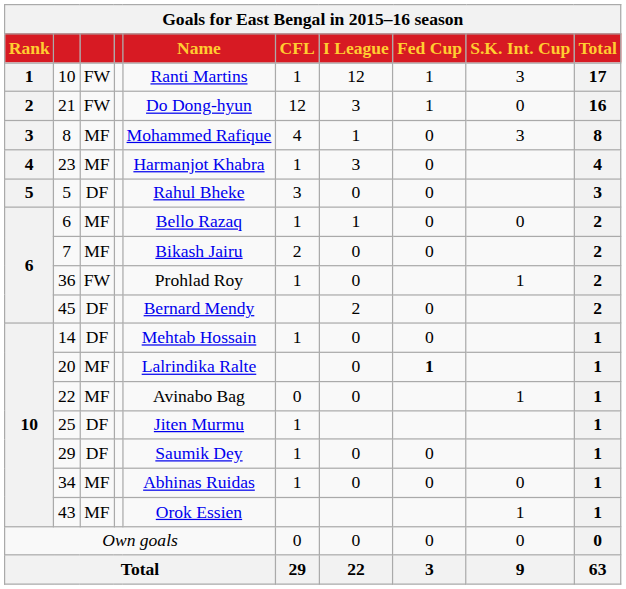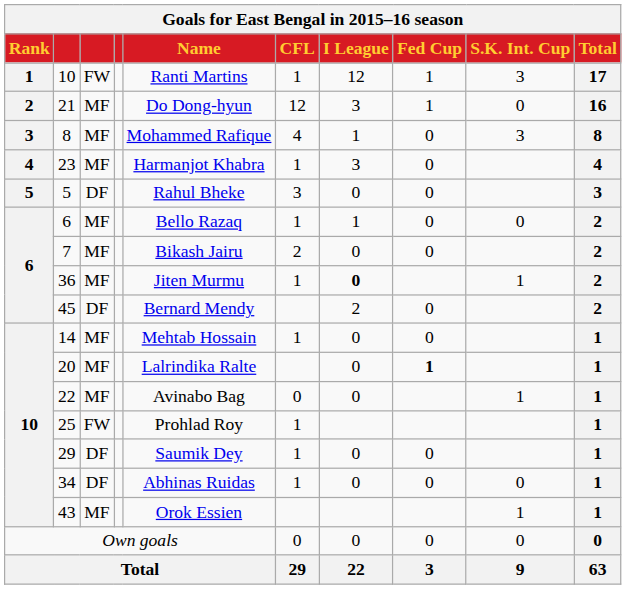 <table class="wikitable" style="text-align:center; font-size:90%">
 <tr>
 <th colspan="10">Goals for East Bengal in 2015–16 season</th>
 </tr>
 <tr>
 <th style="background:#d71a23; color:#ffcd31; text-align:center;">Rank</th>
 <th style="background:#d71a23; color:#ffcd31; text-align:center;"></th>
 <th style="background:#d71a23; color:#ffcd31; text-align:center;"></th>
 <th style="background:#d71a23; color:#ffcd31; text-align:center;"></th>
 <th style="background:#d71a23; color:#ffcd31; text-align:center;">Name</th>
 <th style="background:#d71a23; color:#ffcd31; text-align:center;">CFL</th>
 <th style="background:#d71a23; color:#ffcd31; text-align:center;">I League</th>
 <th style="background:#d71a23; color:#ffcd31; text-align:center;">Fed Cup</th>
 <th style="background:#d71a23; color:#ffcd31; text-align:center;">S.K. Int. Cup</th>
 <th style="background:#d71a23; color:#ffcd31; text-align:center;">Total</th>
 </tr>
 <tr>
 <th>1</th>
 <td>10</td>
 <td>FW</td>
 <td></td>
 <td><a href='#'>Ranti Martins</a></td>
 <td>1</td>
 <td>12</td>
 <td>1</td>
 <td>3</td>
 <th>17</th>
 </tr>
 <tr>
 <th>2</th>
 <td>21</td>
-<td>FW</td>
+<td>MF</td>
 <td></td>
 <td><a href='#'>Do Dong-hyun</a></td>
 <td>12</td>
 <td>3</td>
 <td>1</td>
 <td>0</td>
 <th>16</th>
 </tr>
 <tr>
 <th>3</th>
 <td>8</td>
 <td>MF</td>
 <td></td>
 <td><a href='#'>Mohammed Rafique</a></td>
 <td>4</td>
 <td>1</td>
 <td>0</td>
 <td>3</td>
 <th>8</th>
 </tr>
 <tr>
 <th>4</th>
 <td>23</td>
 <td>MF</td>
 <td></td>
 <td><a href='#'>Harmanjot Khabra</a></td>
 <td>1</td>
 <td>3</td>
 <td>0</td>
 <td></td>
 <th>4</th>
 </tr>
 <tr>
 <th>5</th>
 <td>5</td>
 <td>DF</td>
 <td></td>
 <td><a href='#'>Rahul Bheke</a></td>
 <td>3</td>
 <td>0</td>
 <td>0</td>
 <td></td>
 <th>3</th>
 </tr>
 <tr>
 <th rowspan="4">6</th>
 <td>6</td>
 <td>MF</td>
 <td></td>
 <td><a href='#'>Bello Razaq</a></td>
 <td>1</td>
 <td>1</td>
 <td>0</td>
 <td>0</td>
 <th>2</th>
 </tr>
 <tr>
 <td>7</td>
 <td>MF</td>
 <td></td>
 <td><a href='#'>Bikash Jairu</a></td>
 <td>2</td>
 <td>0</td>
 <td>0</td>
 <td></td>
 <th>2</th>
 </tr>
 <tr>
 <td>36</td>
-<td>FW</td>
+<td>MF</td>
 <td></td>
-<td>Prohlad Roy</td>
+<td><a href='#'>Jiten Murmu</a></td>
 <td>1</td>
-<td>0</td>
+<td><strong>0</strong></td>
 <td></td>
 <td>1</td>
 <th>2</th>
 </tr>
 <tr>
 <td>45</td>
 <td>DF</td>
 <td></td>
 <td><a href='#'>Bernard Mendy</a></td>
 <td></td>
 <td>2</td>
 <td>0</td>
 <td></td>
 <th>2</th>
 </tr>
 <tr>
 <th rowspan="7">10</th>
 <td>14</td>
-<td>DF</td>
+<td>MF</td>
 <td></td>
 <td><a href='#'>Mehtab Hossain</a></td>
 <td>1</td>
 <td>0</td>
 <td>0</td>
 <td></td>
 <th>1</th>
 </tr>
 <tr>
 <td>20</td>
 <td>MF</td>
 <td></td>
 <td><a href='#'>Lalrindika Ralte</a></td>
 <td></td>
 <td>0</td>
 <td><strong>1</strong></td>
 <td></td>
 <th>1</th>
 </tr>
 <tr>
 <td>22</td>
 <td>MF</td>
 <td></td>
 <td>Avinabo Bag</td>
 <td>0</td>
 <td>0</td>
 <td></td>
 <td>1</td>
 <th>1</th>
 </tr>
 <tr>
 <td>25</td>
-<td>DF</td>
+<td>FW</td>
 <td></td>
-<td><a href='#'>Jiten Murmu</a></td>
+<td>Prohlad Roy</td>
 <td>1</td>
 <td></td>
 <td></td>
 <td></td>
 <th>1</th>
 </tr>
 <tr>
 <td>29</td>
 <td>DF</td>
 <td></td>
 <td><a href='#'>Saumik Dey</a></td>
 <td>1</td>
 <td>0</td>
 <td>0</td>
 <td></td>
 <th>1</th>
 </tr>
 <tr>
 <td>34</td>
-<td>MF</td>
+<td>DF</td>
 <td></td>
 <td><a href='#'>Abhinas Ruidas</a></td>
 <td>1</td>
 <td>0</td>
 <td>0</td>
 <td>0</td>
 <th>1</th>
 </tr>
 <tr>
 <td>43</td>
 <td>MF</td>
 <td></td>
 <td><a href='#'>Orok Essien</a></td>
 <td></td>
 <td></td>
 <td></td>
 <td>1</td>
 <th>1</th>
 </tr>
 <tr>
 <td colspan="5"><em>Own goals</em></td>
 <td>0</td>
 <td>0</td>
 <td>0</td>
 <td>0</td>
 <th>0</th>
 </tr>
 <tr>
 <th colspan="5">Total</th>
 <th>29</th>
 <th>22</th>
 <th>3</th>
 <th>9</th>
 <th>63</th>
 </tr>
 </table>
